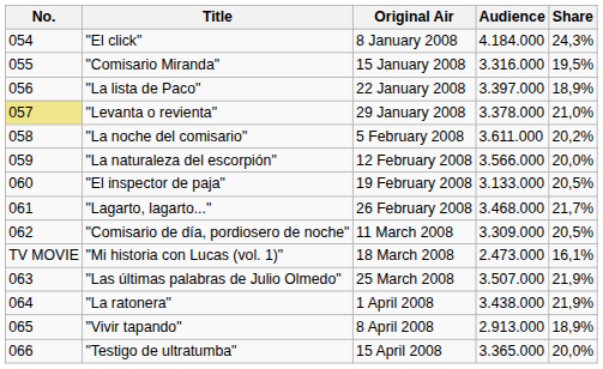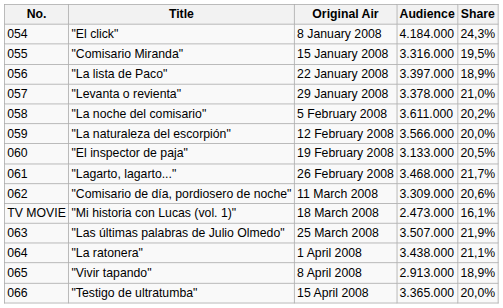 <table class="sortable wikitable" style="font-size:97%;">
 <tr>
 <th><strong>No.</strong></th>
 <th><strong>Title</strong></th>
 <th><strong>Original Air</strong></th>
 <th><strong>Audience</strong></th>
 <th><strong>Share</strong></th>
 </tr>
 <tr>
 <td>054</td>
 <td>"El click"</td>
 <td>8 January 2008</td>
 <td>4.184.000</td>
 <td>24,3%</td>
 </tr>
 <tr>
 <td>055</td>
 <td>"Comisario Miranda"</td>
 <td>15 January 2008</td>
 <td>3.316.000</td>
 <td>19,5%</td>
 </tr>
 <tr>
 <td>056</td>
 <td>"La lista de Paco"</td>
 <td>22 January 2008</td>
 <td>3.397.000</td>
 <td>18,9%</td>
 </tr>
 <tr>
-<td style="background: khaki;">057</td>
+<td>057</td>
 <td>"Levanta o revienta"</td>
 <td>29 January 2008</td>
 <td>3.378.000</td>
 <td>21,0%</td>
 </tr>
 <tr>
 <td>058</td>
 <td>"La noche del comisario"</td>
 <td>5 February 2008</td>
 <td>3.611.000</td>
 <td>20,2%</td>
 </tr>
 <tr>
 <td>059</td>
 <td>"La naturaleza del escorpión"</td>
 <td>12 February 2008</td>
 <td>3.566.000</td>
 <td>20,0%</td>
 </tr>
 <tr>
 <td>060</td>
 <td>"El inspector de paja"</td>
 <td>19 February 2008</td>
 <td>3.133.000</td>
 <td>20,5%</td>
 </tr>
 <tr>
 <td>061</td>
 <td>"Lagarto, lagarto..."</td>
 <td>26 February 2008</td>
 <td>3.468.000</td>
 <td>21,7%</td>
 </tr>
 <tr>
 <td>062</td>
 <td>"Comisario de día, pordiosero de noche"</td>
 <td>11 March 2008</td>
 <td>3.309.000</td>
-<td>20,5%</td>
+<td>20,6%</td>
 </tr>
 <tr>
 <td>TV MOVIE</td>
 <td>"Mi historia con Lucas (vol. 1)"</td>
 <td>18 March 2008</td>
 <td>2.473.000</td>
 <td>16,1%</td>
 </tr>
 <tr>
 <td>063</td>
 <td>"Las últimas palabras de Julio Olmedo"</td>
 <td>25 March 2008</td>
 <td>3.507.000</td>
 <td>21,9%</td>
 </tr>
 <tr>
 <td>064</td>
 <td>"La ratonera"</td>
 <td>1 April 2008</td>
 <td>3.438.000</td>
-<td>21,9%</td>
+<td>21,1%</td>
 </tr>
 <tr>
 <td>065</td>
 <td>"Vivir tapando"</td>
 <td>8 April 2008</td>
 <td>2.913.000</td>
 <td>18,9%</td>
 </tr>
 <tr>
 <td>066</td>
 <td>"Testigo de ultratumba"</td>
 <td>15 April 2008</td>
 <td>3.365.000</td>
 <td>20,0%</td>
 </tr>
 </table>
